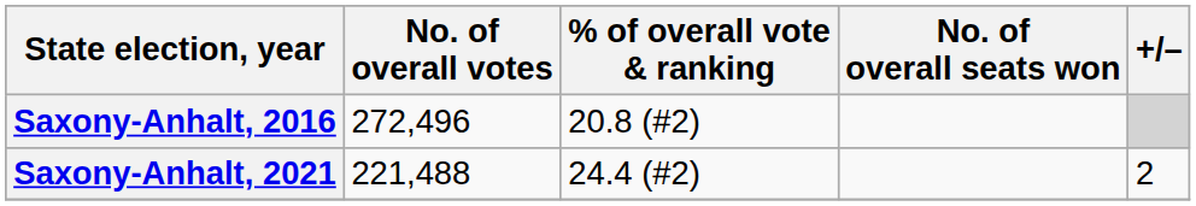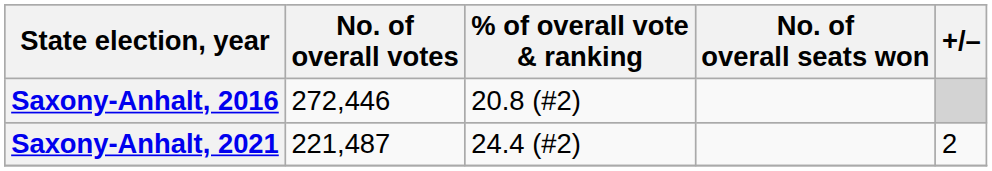 <table class=wikitable>
 <tr>
 <th>State election, year</th>
 <th>No. of<br>overall votes</th>
 <th>% of overall vote<br> & ranking</th>
 <th>No. of<br>overall seats won</th>
 <th>+/–</th>
 </tr>
 <tr>
 <th><a href='#'>Saxony-Anhalt, 2016</a></th>
-<td>272,496</td>
+<td>272,446</td>
 <td>20.8 (#2)</td>
 <td></td>
 <td style="background:lightgrey;"></td>
 </tr>
 <tr>
 <th><a href='#'>Saxony-Anhalt, 2021</a></th>
-<td>221,488</td>
+<td>221,487</td>
 <td>24.4 (#2)</td>
 <td></td>
 <td> 2</td>
 </tr>
 <tr>
 </tr>
 </table>
